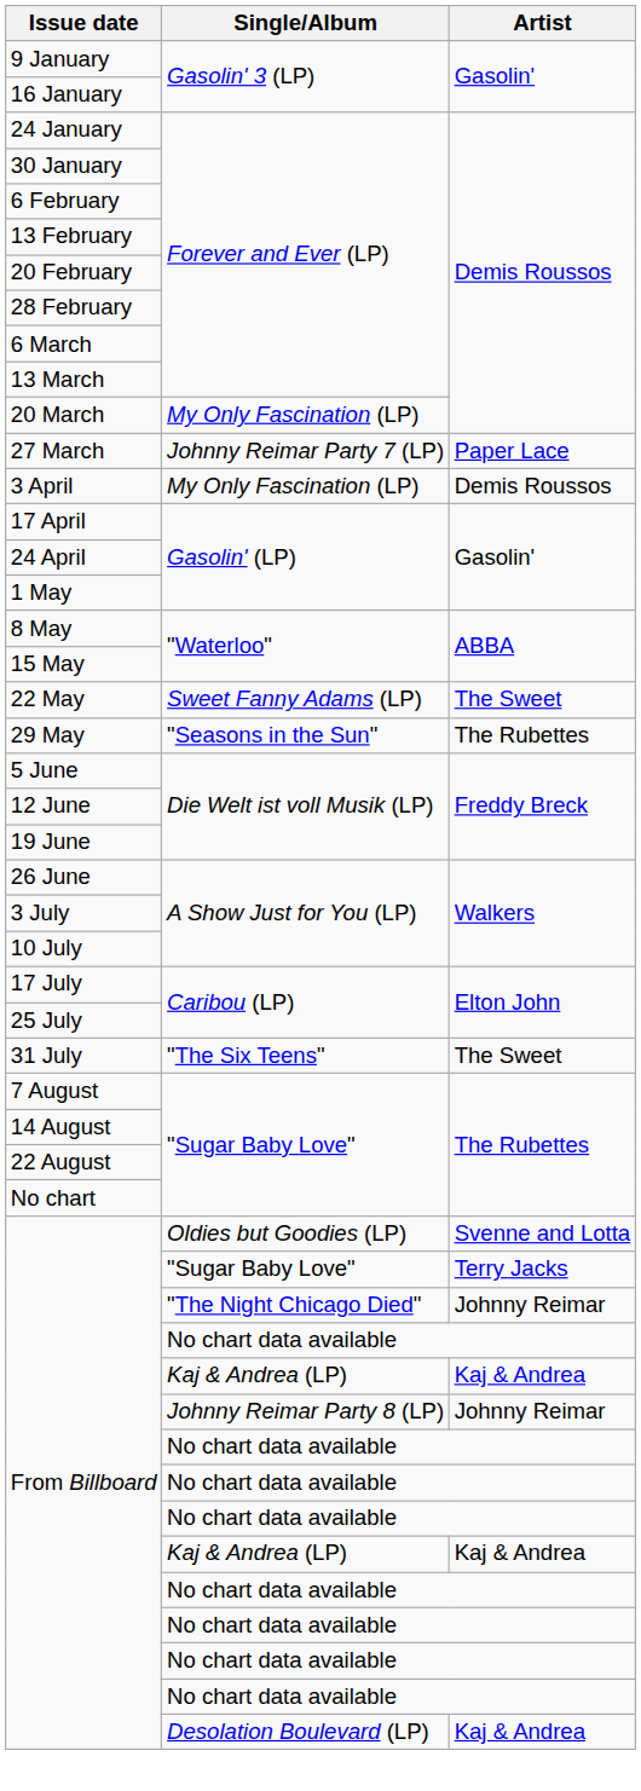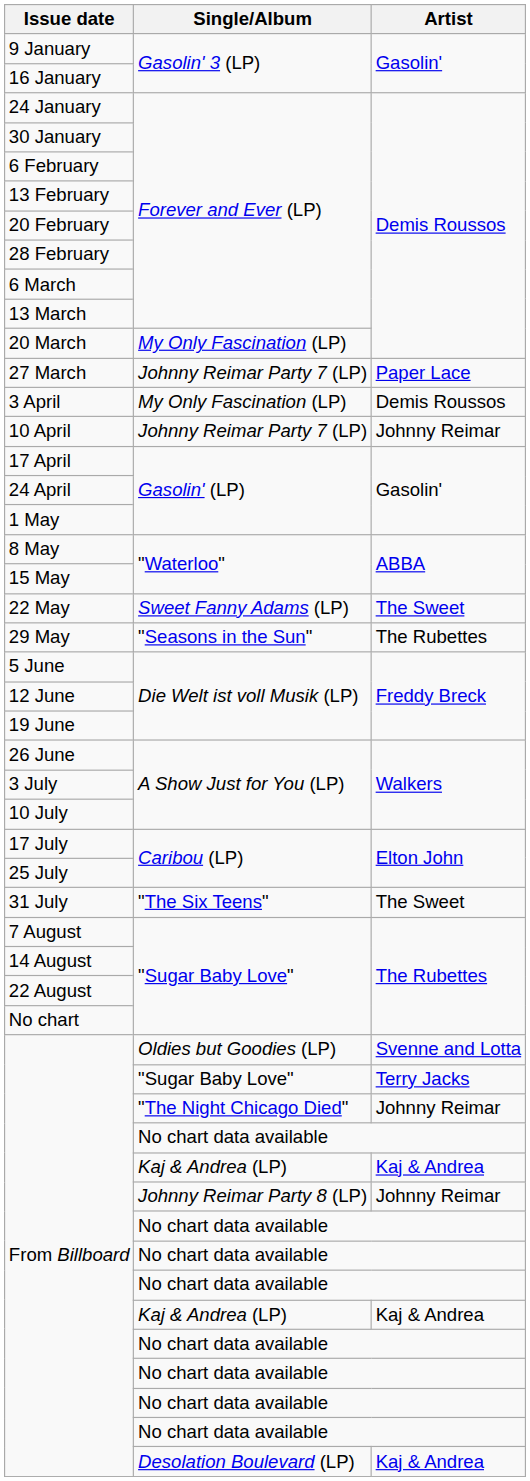 <table class="wikitable plainrowheaders">
 <tr>
 <th>Issue date</th>
 <th>Single/Album</th>
 <th>Artist</th>
 </tr>
 <tr>
 <td>9 January</td>
 <td rowspan="2"><em><a href='#'>Gasolin' 3</a></em> (LP)</td>
 <td rowspan="2"><a href='#'>Gasolin'</a></td>
 </tr>
 <tr>
 <td>16 January</td>
 </tr>
 <tr>
 <td>24 January</td>
 <td rowspan="8"><em><a href='#'>Forever and Ever</a></em> (LP)</td>
 <td rowspan="9"><a href='#'>Demis Roussos</a></td>
 </tr>
 <tr>
 <td>30 January</td>
 </tr>
 <tr>
 <td>6 February</td>
 </tr>
 <tr>
 <td>13 February</td>
 </tr>
 <tr>
 <td>20 February</td>
 </tr>
 <tr>
 <td>28 February</td>
 </tr>
 <tr>
 <td>6 March</td>
 </tr>
 <tr>
 <td>13 March</td>
 </tr>
 <tr>
 <td>20 March</td>
 <td><em><a href='#'>My Only Fascination</a></em> (LP)</td>
 </tr>
 <tr>
 <td>27 March</td>
 <td><em>Johnny Reimar Party 7</em> (LP)</td>
 <td><a href='#'>Paper Lace</a></td>
 </tr>
 <tr>
 <td>3 April</td>
 <td><em>My Only Fascination</em> (LP)</td>
 <td>Demis Roussos</td>
+</tr>
+<tr>
+<td>10 April</td>
+<td><em>Johnny Reimar Party 7</em> (LP)</td>
+<td>Johnny Reimar</td>
 </tr>
 <tr>
 <td>17 April</td>
 <td rowspan="3"><em><a href='#'>Gasolin'</a></em> (LP)</td>
 <td rowspan="3">Gasolin'</td>
 </tr>
 <tr>
 <td>24 April</td>
 </tr>
 <tr>
 <td>1 May</td>
 </tr>
 <tr>
 <td>8 May</td>
 <td rowspan="2">"<a href='#'>Waterloo</a>"</td>
 <td rowspan="2"><a href='#'>ABBA</a></td>
 </tr>
 <tr>
 <td>15 May</td>
 </tr>
 <tr>
 <td>22 May</td>
 <td><em><a href='#'>Sweet Fanny Adams</a></em> (LP)</td>
 <td><a href='#'>The Sweet</a></td>
 </tr>
 <tr>
 <td>29 May</td>
 <td>"<a href='#'>Seasons in the Sun</a>"</td>
 <td>The Rubettes</td>
 </tr>
 <tr>
 <td>5 June</td>
 <td rowspan="3"><em>Die Welt ist voll Musik</em> (LP)</td>
 <td rowspan="3"><a href='#'>Freddy Breck</a></td>
 </tr>
 <tr>
 <td>12 June</td>
 </tr>
 <tr>
 <td>19 June</td>
 </tr>
 <tr>
 <td>26 June</td>
 <td rowspan="3"><em>A Show Just for You</em> (LP)</td>
 <td rowspan="3"><a href='#'>Walkers</a></td>
 </tr>
 <tr>
 <td>3 July</td>
 </tr>
 <tr>
 <td>10 July</td>
 </tr>
 <tr>
 <td>17 July</td>
 <td rowspan="2"><em><a href='#'>Caribou</a></em> (LP)</td>
 <td rowspan="2"><a href='#'>Elton John</a></td>
 </tr>
 <tr>
 <td>25 July</td>
 </tr>
 <tr>
 <td>31 July</td>
 <td>"<a href='#'>The Six Teens</a>"</td>
 <td>The Sweet</td>
 </tr>
 <tr>
 <td>7 August</td>
 <td rowspan="4">"<a href='#'>Sugar Baby Love</a>"</td>
 <td rowspan="4"><a href='#'>The Rubettes</a></td>
 </tr>
 <tr>
 <td>14 August</td>
 </tr>
 <tr>
 <td>22 August</td>
 </tr>
 <tr>
 <td>No chart</td>
 </tr>
 <tr>
 <td rowspan="15">From <em>Billboard</em></td>
 <td><em>Oldies but Goodies</em> (LP)</td>
 <td><a href='#'>Svenne and Lotta</a></td>
 </tr>
 <tr>
 <td>"Sugar Baby Love"</td>
 <td><a href='#'>Terry Jacks</a></td>
 </tr>
 <tr>
 <td>"<a href='#'>The Night Chicago Died</a>"</td>
 <td>Johnny Reimar</td>
 </tr>
 <tr>
 <td colspan="2">No chart data available</td>
 </tr>
 <tr>
 <td><em>Kaj & Andrea</em> (LP)</td>
 <td><a href='#'>Kaj & Andrea</a></td>
 </tr>
 <tr>
 <td><em>Johnny Reimar Party 8</em> (LP)</td>
 <td>Johnny Reimar</td>
 </tr>
 <tr>
 <td colspan="2">No chart data available</td>
 </tr>
 <tr>
 <td colspan="2">No chart data available</td>
 </tr>
 <tr>
 <td colspan="2">No chart data available</td>
 </tr>
 <tr>
 <td><em>Kaj & Andrea</em> (LP)</td>
 <td>Kaj & Andrea</td>
 </tr>
 <tr>
 <td colspan="2">No chart data available</td>
 </tr>
 <tr>
 <td colspan="2">No chart data available</td>
 </tr>
 <tr>
 <td colspan="2">No chart data available</td>
 </tr>
 <tr>
 <td colspan="2">No chart data available</td>
 </tr>
 <tr>
 <td><em><a href='#'>Desolation Boulevard</a></em> (LP)</td>
 <td><a href='#'>Kaj & Andrea</a></td>
 </tr>
 </table>
